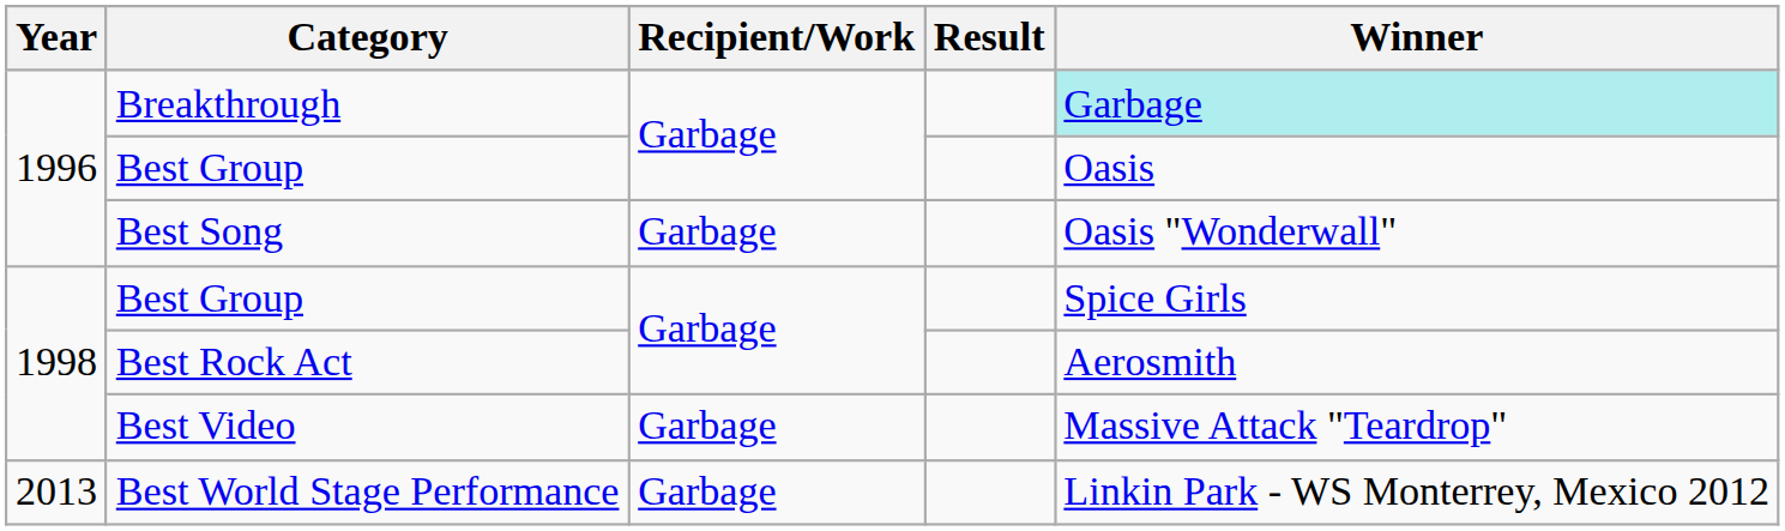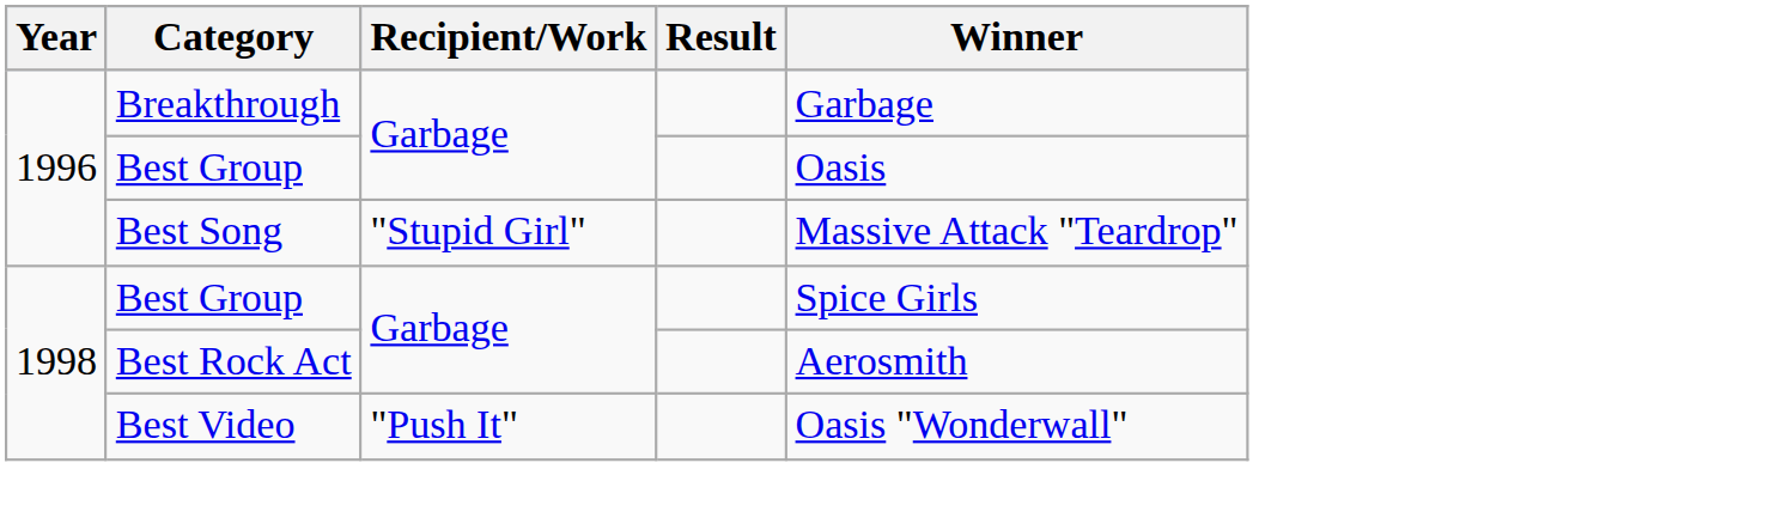 <table class="wikitable">
 <tr style="background:#b0c4de; text-align:center;">
 <th>Year</th>
 <th>Category</th>
 <th>Recipient/Work</th>
 <th>Result</th>
 <th>Winner</th>
 </tr>
 <tr>
 <td rowspan="3">1996</td>
 <td><a href='#'>Breakthrough</a></td>
 <td rowspan="2"><a href='#'>Garbage</a></td>
 <td></td>
-<td style="background: paleturquoise;"><a href='#'>Garbage</a></td>
+<td><a href='#'>Garbage</a></td>
 </tr>
 <tr>
 <td><a href='#'>Best Group</a></td>
 <td></td>
 <td><a href='#'>Oasis</a></td>
 </tr>
 <tr>
 <td><a href='#'>Best Song</a></td>
-<td><a href='#'>Garbage</a></td>
+<td>"<a href='#'>Stupid Girl</a>"</td>
 <td></td>
-<td><a href='#'>Oasis</a> "<a href='#'>Wonderwall</a>"</td>
+<td><a href='#'>Massive Attack</a> "<a href='#'>Teardrop</a>"</td>
 </tr>
 <tr>
 <td rowspan="3">1998</td>
 <td><a href='#'>Best Group</a></td>
 <td rowspan="2"><a href='#'>Garbage</a></td>
 <td></td>
 <td><a href='#'>Spice Girls</a></td>
 </tr>
 <tr>
 <td><a href='#'>Best Rock Act</a></td>
 <td></td>
 <td><a href='#'>Aerosmith</a></td>
 </tr>
 <tr>
 <td><a href='#'>Best Video</a></td>
-<td><a href='#'>Garbage</a></td>
+<td>"<a href='#'>Push It</a>"</td>
 <td></td>
-<td><a href='#'>Massive Attack</a> "<a href='#'>Teardrop</a>"</td>
-</tr>
-<tr>
-<td>2013</td>
-<td><a href='#'>Best World Stage Performance</a></td>
-<td><a href='#'>Garbage</a></td>
-<td></td>
-<td><a href='#'>Linkin Park</a> - WS Monterrey, Mexico 2012</td>
+<td><a href='#'>Oasis</a> "<a href='#'>Wonderwall</a>"</td>
 </tr>
 </table>
